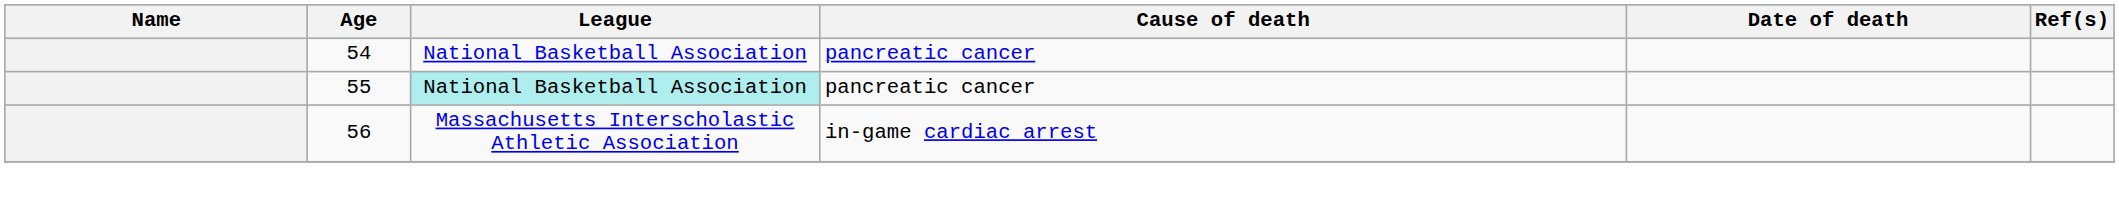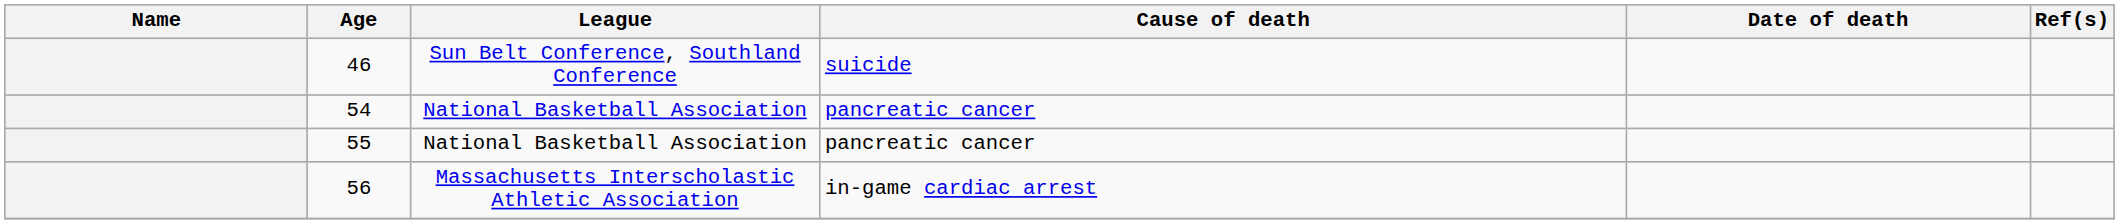 <table class="wikitable sortable plainrowheaders" style="width: 100%; font-size:95%; text-align:center;">
 <tr>
 <th scope="col" style="width: 15%;">Name</th>
 <th scope="col" style="width: 5%;">Age</th>
 <th scope="col" style="width: 20%;">League</th>
 <th scope="col" style="width: 40%;">Cause of death</th>
 <th scope="col" style="width: 50%;">Date of death</th>
 <th scope="col" class=unsortable style="width: 5%;">Ref(s)</th>
+</tr>
+<tr>
+<th scope="row" style="text-align:center"></th>
+<td>46</td>
+<td><a href='#'>Sun Belt Conference</a>, <a href='#'>Southland Conference</a></td>
+<td style="text-align:left"><a href='#'>suicide</a></td>
+<td></td>
+<td></td>
 </tr>
 <tr>
 <th scope="row" style="text-align:center"></th>
 <td>54</td>
 <td><a href='#'>National Basketball Association</a></td>
 <td style="text-align:left"><a href='#'>pancreatic cancer</a></td>
 <td></td>
 <td></td>
 </tr>
 <tr>
 <th scope="row" style="text-align:center"></th>
 <td>55</td>
-<td style="background: paleturquoise;">National Basketball Association</td>
+<td>National Basketball Association</td>
 <td style="text-align:left">pancreatic cancer</td>
 <td></td>
 <td></td>
 </tr>
 <tr>
 <th scope="row" style="text-align:center"></th>
 <td>56</td>
 <td><a href='#'>Massachusetts Interscholastic Athletic Association</a></td>
 <td style="text-align:left">in-game <a href='#'>cardiac arrest</a></td>
 <td></td>
 <td></td>
 </tr>
 <tr>
 </tr>
 </table>
